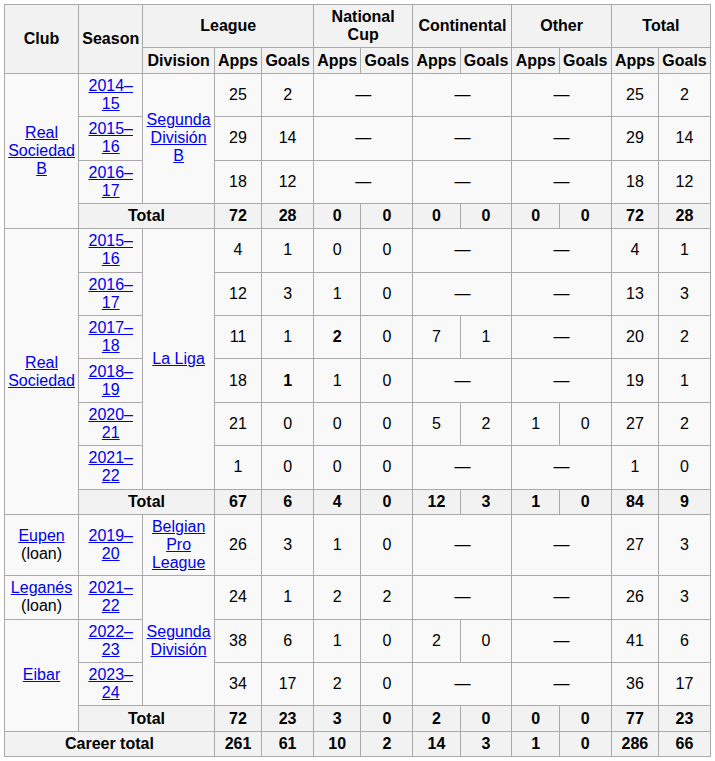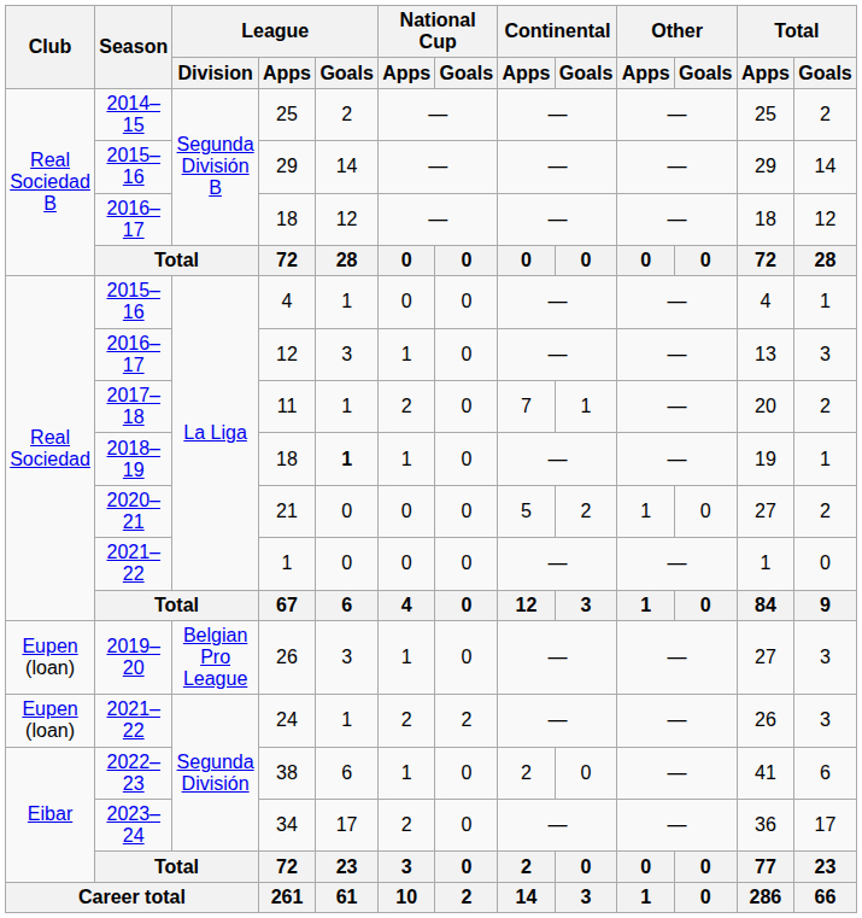 <table class="wikitable" style="text-align:center">
 <tr>
 <th rowspan="2">Club</th>
 <th rowspan="2">Season</th>
 <th colspan="3">League</th>
 <th colspan="2">National Cup</th>
 <th colspan="2">Continental</th>
 <th colspan="2">Other</th>
 <th colspan="2">Total</th>
 </tr>
 <tr>
 <th>Division</th>
 <th>Apps</th>
 <th>Goals</th>
 <th>Apps</th>
 <th>Goals</th>
 <th>Apps</th>
 <th>Goals</th>
 <th>Apps</th>
 <th>Goals</th>
 <th>Apps</th>
 <th>Goals</th>
 </tr>
 <tr>
 <td rowspan="4"><a href='#'>Real Sociedad B</a></td>
 <td><a href='#'>2014–15</a></td>
 <td rowspan="3"><a href='#'>Segunda División B</a></td>
 <td>25</td>
 <td>2</td>
 <td colspan="2">—</td>
 <td colspan="2">—</td>
 <td colspan="2">—</td>
 <td>25</td>
 <td>2</td>
 </tr>
 <tr>
 <td><a href='#'>2015–16</a></td>
 <td>29</td>
 <td>14</td>
 <td colspan="2">—</td>
 <td colspan="2">—</td>
 <td colspan="2">—</td>
 <td>29</td>
 <td>14</td>
 </tr>
 <tr>
 <td><a href='#'>2016–17</a></td>
 <td>18</td>
 <td>12</td>
 <td colspan="2">—</td>
 <td colspan="2">—</td>
 <td colspan="2">—</td>
 <td>18</td>
 <td>12</td>
 </tr>
 <tr>
 <th colspan="2">Total</th>
 <th>72</th>
 <th>28</th>
 <th>0</th>
 <th>0</th>
 <th>0</th>
 <th>0</th>
 <th>0</th>
 <th>0</th>
 <th>72</th>
 <th>28</th>
 </tr>
 <tr>
 <td rowspan="7"><a href='#'>Real Sociedad</a></td>
 <td><a href='#'>2015–16</a></td>
 <td rowspan="6"><a href='#'>La Liga</a></td>
 <td>4</td>
 <td>1</td>
 <td>0</td>
 <td>0</td>
 <td colspan="2">—</td>
 <td colspan="2">—</td>
 <td>4</td>
 <td>1</td>
 </tr>
 <tr>
 <td><a href='#'>2016–17</a></td>
 <td>12</td>
 <td>3</td>
 <td>1</td>
 <td>0</td>
 <td colspan="2">—</td>
 <td colspan="2">—</td>
 <td>13</td>
 <td>3</td>
 </tr>
 <tr>
 <td><a href='#'>2017–18</a></td>
 <td>11</td>
 <td>1</td>
-<td><strong>2</strong></td>
+<td>2</td>
 <td>0</td>
 <td>7</td>
 <td>1</td>
 <td colspan="2">—</td>
 <td>20</td>
 <td>2</td>
 </tr>
 <tr>
 <td><a href='#'>2018–19</a></td>
 <td>18</td>
 <td><strong>1</strong></td>
 <td>1</td>
 <td>0</td>
 <td colspan="2">—</td>
 <td colspan="2">—</td>
 <td>19</td>
 <td>1</td>
 </tr>
 <tr>
 <td><a href='#'>2020–21</a></td>
 <td>21</td>
 <td>0</td>
 <td>0</td>
 <td>0</td>
 <td>5</td>
 <td>2</td>
 <td>1</td>
 <td>0</td>
 <td>27</td>
 <td>2</td>
 </tr>
 <tr>
 <td><a href='#'>2021–22</a></td>
 <td>1</td>
 <td>0</td>
 <td>0</td>
 <td>0</td>
 <td colspan="2">—</td>
 <td colspan="2">—</td>
 <td>1</td>
 <td>0</td>
 </tr>
 <tr>
 <th colspan="2">Total</th>
 <th>67</th>
 <th>6</th>
 <th>4</th>
 <th>0</th>
 <th>12</th>
 <th>3</th>
 <th>1</th>
 <th>0</th>
 <th>84</th>
 <th>9</th>
 </tr>
 <tr>
 <td><a href='#'>Eupen</a> (loan)</td>
 <td><a href='#'>2019–20</a></td>
 <td><a href='#'>Belgian Pro League</a></td>
 <td>26</td>
 <td>3</td>
 <td>1</td>
 <td>0</td>
 <td colspan="2">—</td>
 <td colspan="2">—</td>
 <td>27</td>
 <td>3</td>
 </tr>
 <tr>
-<td><a href='#'>Leganés</a> (loan)</td>
+<td><a href='#'>Eupen</a> (loan)</td>
 <td><a href='#'>2021–22</a></td>
 <td rowspan="3"><a href='#'>Segunda División</a></td>
 <td>24</td>
 <td>1</td>
 <td>2</td>
 <td>2</td>
 <td colspan="2">—</td>
 <td colspan="2">—</td>
 <td>26</td>
 <td>3</td>
 </tr>
 <tr>
 <td rowspan="3"><a href='#'>Eibar</a></td>
 <td><a href='#'>2022–23</a></td>
 <td>38</td>
 <td>6</td>
 <td>1</td>
 <td>0</td>
 <td>2</td>
 <td>0</td>
 <td colspan="2">—</td>
 <td>41</td>
 <td>6</td>
 </tr>
 <tr>
 <td><a href='#'>2023–24</a></td>
 <td>34</td>
 <td>17</td>
 <td>2</td>
 <td>0</td>
 <td colspan="2">—</td>
 <td colspan="2">—</td>
 <td>36</td>
 <td>17</td>
 </tr>
 <tr>
 <th colspan="2">Total</th>
 <th>72</th>
 <th>23</th>
 <th>3</th>
 <th>0</th>
 <th>2</th>
 <th>0</th>
 <th>0</th>
 <th>0</th>
 <th>77</th>
 <th>23</th>
 </tr>
 <tr>
 <th colspan="3">Career total</th>
 <th>261</th>
 <th>61</th>
 <th>10</th>
 <th>2</th>
 <th>14</th>
 <th>3</th>
 <th>1</th>
 <th>0</th>
 <th>286</th>
 <th>66</th>
 </tr>
 </table>
